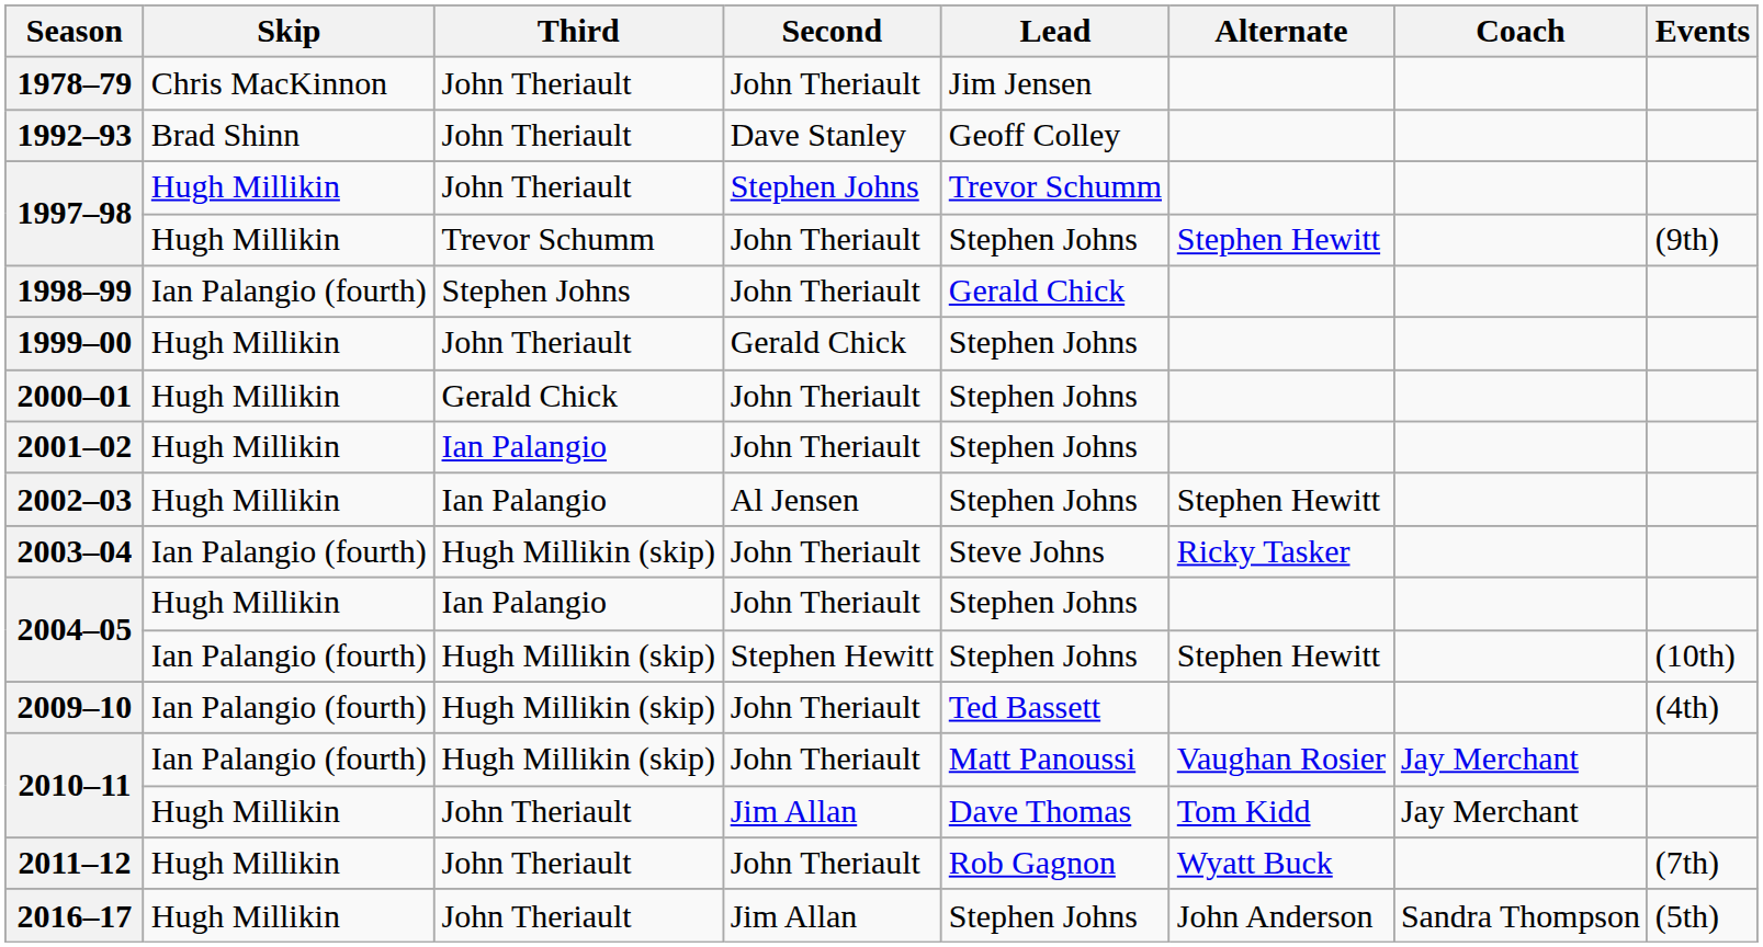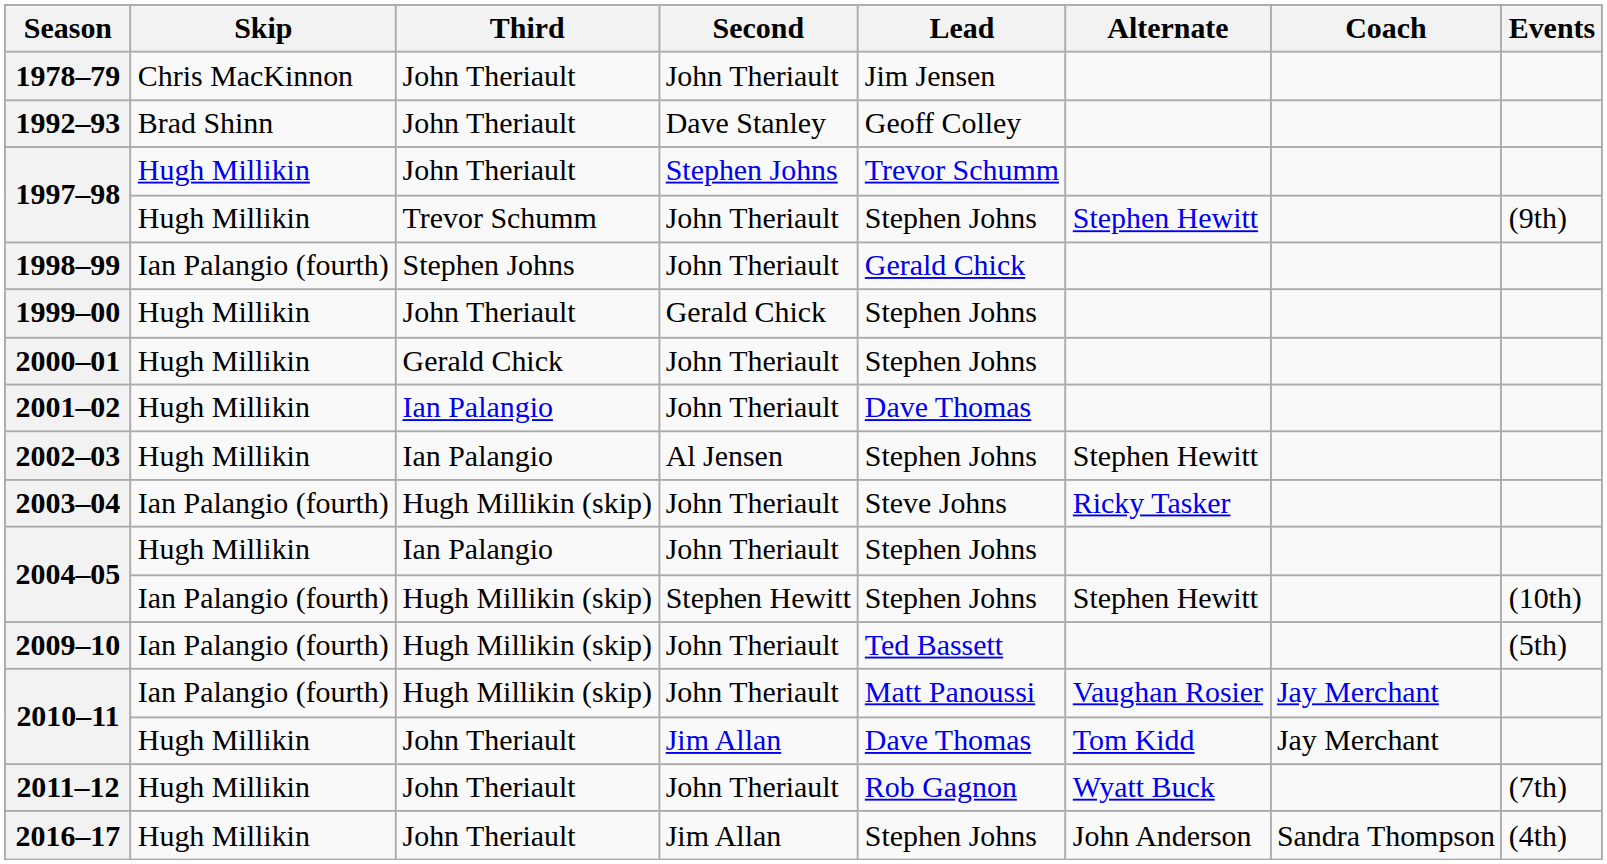 <table class="wikitable">
 <tr>
 <th scope="col" width=60>Season</th>
 <th scope="col">Skip</th>
 <th scope="col">Third</th>
 <th scope="col">Second</th>
 <th scope="col">Lead</th>
 <th scope="col">Alternate</th>
 <th scope="col">Coach</th>
 <th scope="col">Events</th>
 </tr>
 <tr>
 <th scope="row">1978–79</th>
 <td>Chris MacKinnon</td>
 <td>John Theriault</td>
 <td>John Theriault</td>
 <td>Jim Jensen</td>
 <td></td>
 <td></td>
 <td></td>
 </tr>
 <tr>
 <th scope="row">1992–93</th>
 <td>Brad Shinn</td>
 <td>John Theriault</td>
 <td>Dave Stanley</td>
 <td>Geoff Colley</td>
 <td></td>
 <td></td>
 <td></td>
 </tr>
 <tr>
 <th scope="row" rowspan=2>1997–98</th>
 <td><a href='#'>Hugh Millikin</a></td>
 <td>John Theriault</td>
 <td><a href='#'>Stephen Johns</a></td>
 <td><a href='#'>Trevor Schumm</a></td>
 <td></td>
 <td></td>
 <td> </td>
 </tr>
 <tr>
 <td>Hugh Millikin</td>
 <td>Trevor Schumm</td>
 <td>John Theriault</td>
 <td>Stephen Johns</td>
 <td><a href='#'>Stephen Hewitt</a></td>
 <td></td>
 <td> (9th)</td>
 </tr>
 <tr>
 <th scope="row">1998–99</th>
 <td>Ian Palangio (fourth)</td>
 <td>Stephen Johns</td>
 <td>John Theriault</td>
 <td><a href='#'>Gerald Chick</a></td>
 <td></td>
 <td></td>
 <td> </td>
 </tr>
 <tr>
 <th scope="row">1999–00</th>
 <td>Hugh Millikin</td>
 <td>John Theriault</td>
 <td>Gerald Chick</td>
 <td>Stephen Johns</td>
 <td></td>
 <td></td>
 <td> </td>
 </tr>
 <tr>
 <th scope="row">2000–01</th>
 <td>Hugh Millikin</td>
 <td>Gerald Chick</td>
 <td>John Theriault</td>
 <td>Stephen Johns</td>
 <td></td>
 <td></td>
 <td> </td>
 </tr>
 <tr>
 <th scope="row">2001–02</th>
 <td>Hugh Millikin</td>
 <td><a href='#'>Ian Palangio</a></td>
 <td>John Theriault</td>
-<td>Stephen Johns</td>
+<td><a href='#'>Dave Thomas</a></td>
 <td></td>
 <td></td>
 <td> </td>
 </tr>
 <tr>
 <th scope="row">2002–03</th>
 <td>Hugh Millikin</td>
 <td>Ian Palangio</td>
 <td>Al Jensen</td>
 <td>Stephen Johns</td>
 <td>Stephen Hewitt</td>
 <td></td>
 <td> </td>
 </tr>
 <tr>
 <th scope="row">2003–04</th>
 <td>Ian Palangio (fourth)</td>
 <td>Hugh Millikin (skip)</td>
 <td>John Theriault</td>
 <td>Steve Johns</td>
 <td><a href='#'>Ricky Tasker</a></td>
 <td></td>
 <td> </td>
 </tr>
 <tr>
 <th scope="row" rowspan=2>2004–05</th>
 <td>Hugh Millikin</td>
 <td>Ian Palangio</td>
 <td>John Theriault</td>
 <td>Stephen Johns</td>
 <td></td>
 <td></td>
 <td> </td>
 </tr>
 <tr>
 <td>Ian Palangio (fourth)</td>
 <td>Hugh Millikin (skip)</td>
 <td>Stephen Hewitt</td>
 <td>Stephen Johns</td>
 <td>Stephen Hewitt</td>
 <td></td>
 <td> (10th)</td>
 </tr>
 <tr>
 <th scope="row">2009–10</th>
 <td>Ian Palangio (fourth)</td>
 <td>Hugh Millikin (skip)</td>
 <td>John Theriault</td>
 <td><a href='#'>Ted Bassett</a></td>
 <td></td>
 <td></td>
-<td> (4th)</td>
+<td> (5th)</td>
 </tr>
 <tr>
 <th scope="row" rowspan=2>2010–11</th>
 <td>Ian Palangio (fourth)</td>
 <td>Hugh Millikin (skip)</td>
 <td>John Theriault</td>
 <td><a href='#'>Matt Panoussi</a></td>
 <td><a href='#'>Vaughan Rosier</a></td>
 <td><a href='#'>Jay Merchant</a></td>
 <td> </td>
 </tr>
 <tr>
 <td>Hugh Millikin</td>
 <td>John Theriault</td>
 <td><a href='#'>Jim Allan</a></td>
 <td><a href='#'>Dave Thomas</a></td>
 <td><a href='#'>Tom Kidd</a></td>
 <td>Jay Merchant</td>
 <td> </td>
 </tr>
 <tr>
 <th scope="row">2011–12</th>
 <td>Hugh Millikin</td>
 <td>John Theriault</td>
 <td>John Theriault</td>
 <td><a href='#'>Rob Gagnon</a></td>
 <td><a href='#'>Wyatt Buck</a></td>
 <td></td>
 <td> (7th)</td>
 </tr>
 <tr>
 <th scope="row">2016–17</th>
 <td>Hugh Millikin</td>
 <td>John Theriault</td>
 <td>Jim Allan</td>
 <td>Stephen Johns</td>
 <td>John Anderson</td>
 <td>Sandra Thompson</td>
-<td> (5th)</td>
+<td> (4th)</td>
 </tr>
 </table>
